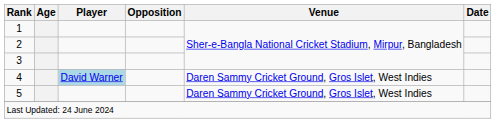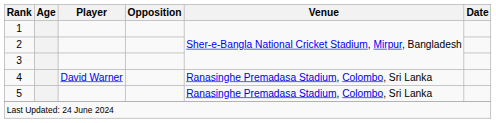 <table class="wikitable plainrowheaders sortable">
 <tr>
 <th scope=col>Rank</th>
 <th scope=col>Age</th>
 <th scope=col>Player</th>
 <th scope=col>Opposition</th>
 <th scope=col>Venue</th>
 <th scope=col>Date</th>
 </tr>
 <tr>
 <td align=center>1</td>
 <th scope=row style=text-align:center;></th>
 <td></td>
 <td></td>
 <td rowspan=3><a href='#'>Sher-e-Bangla National Cricket Stadium</a>, <a href='#'>Mirpur</a>, Bangladesh</td>
 <td></td>
 </tr>
 <tr>
 <td align=center>2</td>
 <th scope=row style=text-align:center;></th>
 <td></td>
 <td></td>
 <td></td>
 </tr>
 <tr>
 <td align=center>3</td>
 <th scope=row style=text-align:center;></th>
 <td></td>
 <td></td>
 <td></td>
 </tr>
 <tr>
 <td align=center>4</td>
 <th scope=row style=text-align:center;></th>
-<td style="background: lightblue;"><a href='#'>David Warner</a></td>
+<td><a href='#'>David Warner</a></td>
 <td></td>
-<td><a href='#'>Daren Sammy Cricket Ground</a>, <a href='#'>Gros Islet</a>, West Indies</td>
+<td><a href='#'>Ranasinghe Premadasa Stadium</a>, <a href='#'>Colombo</a>, Sri Lanka</td>
 <td></td>
 </tr>
 <tr>
 <td align=center>5</td>
 <th scope=row style=text-align:center;></th>
 <td></td>
 <td></td>
-<td><a href='#'>Daren Sammy Cricket Ground</a>, <a href='#'>Gros Islet</a>, West Indies</td>
+<td><a href='#'>Ranasinghe Premadasa Stadium</a>, <a href='#'>Colombo</a>, Sri Lanka</td>
 <td></td>
 </tr>
 <tr>
 </tr>
 <tr class=sortbottom>
 <td colspan=7><small>Last Updated: 24 June 2024</small></td>
 </tr>
 </table>
